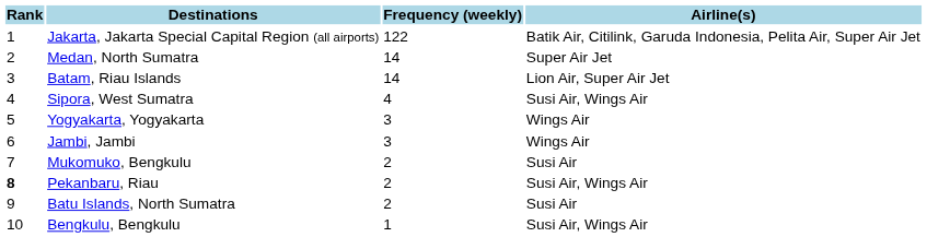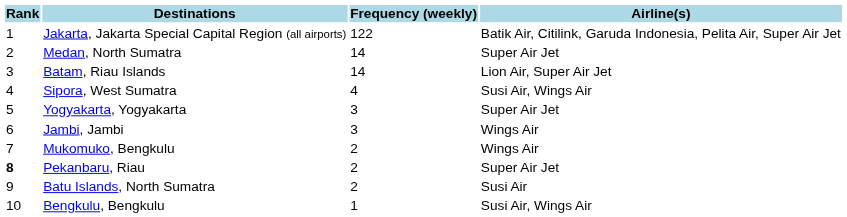 <table class="sortable" style="font-size:89%; align=center;">
 <tr style="background:lightblue;">
 <th>Rank</th>
 <th>Destinations</th>
 <th>Frequency (weekly)</th>
 <th>Airline(s)</th>
 </tr>
 <tr>
 <td>1</td>
 <td> <a href='#'>Jakarta</a>, Jakarta Special Capital Region <small>(all airports)</small></td>
 <td>122</td>
 <td>Batik Air, Citilink, Garuda Indonesia, Pelita Air, Super Air Jet</td>
 </tr>
 <tr>
 <td>2</td>
 <td> <a href='#'>Medan</a>, North Sumatra</td>
 <td>14</td>
 <td>Super Air Jet</td>
 </tr>
 <tr>
 <td>3</td>
 <td> <a href='#'>Batam</a>, Riau Islands</td>
 <td>14</td>
 <td>Lion Air, Super Air Jet</td>
 </tr>
 <tr>
 <td>4</td>
 <td> <a href='#'>Sipora</a>, West Sumatra</td>
 <td>4</td>
 <td>Susi Air, Wings Air</td>
 </tr>
 <tr>
 <td>5</td>
 <td> <a href='#'>Yogyakarta</a>, Yogyakarta</td>
 <td>3</td>
-<td>Wings Air</td>
+<td>Super Air Jet</td>
 </tr>
 <tr>
 <td>6</td>
 <td> <a href='#'>Jambi</a>, Jambi</td>
 <td>3</td>
 <td>Wings Air</td>
 </tr>
 <tr>
 <td>7</td>
 <td> <a href='#'>Mukomuko</a>, Bengkulu</td>
 <td>2</td>
-<td>Susi Air</td>
+<td>Wings Air</td>
 </tr>
 <tr>
 <td><strong>8</strong></td>
 <td> <a href='#'>Pekanbaru</a>, Riau</td>
 <td>2</td>
-<td>Susi Air, Wings Air</td>
+<td>Super Air Jet</td>
 </tr>
 <tr>
 <td>9</td>
 <td> <a href='#'>Batu Islands</a>, North Sumatra</td>
 <td>2</td>
 <td>Susi Air</td>
 </tr>
 <tr>
 <td>10</td>
 <td> <a href='#'>Bengkulu</a>, Bengkulu</td>
 <td>1</td>
 <td>Susi Air, Wings Air</td>
 </tr>
 <tr>
 </tr>
 </table>
